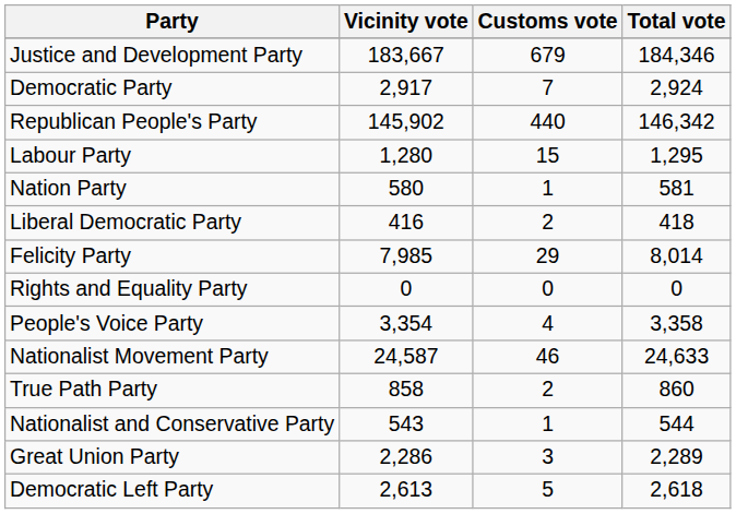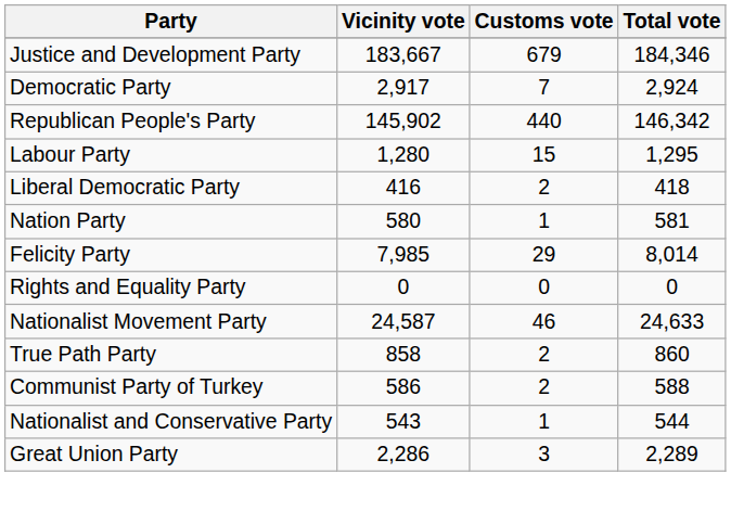 <table class="wikitable sortable">
 <tr>
 <th style="text-align:center;">Party</th>
 <th style="text-align:center;">Vicinity vote</th>
 <th style="text-align:center;">Customs vote</th>
 <th style="text-align:center;">Total vote</th>
 </tr>
 <tr>
 </tr>
 <tr>
 <td>Justice and Development Party</td>
 <td style="text-align:center;">183,667</td>
 <td style="text-align:center;">679</td>
 <td style="text-align:center;">184,346</td>
 </tr>
 <tr>
 <td>Democratic Party</td>
 <td style="text-align:center;">2,917</td>
 <td style="text-align:center;">7</td>
 <td style="text-align:center;">2,924</td>
 </tr>
 <tr>
 <td>Republican People's Party</td>
 <td style="text-align:center;">145,902</td>
 <td style="text-align:center;">440</td>
 <td style="text-align:center;">146,342</td>
 </tr>
 <tr>
 <td>Labour Party</td>
 <td style="text-align:center;">1,280</td>
 <td style="text-align:center;">15</td>
 <td style="text-align:center;">1,295</td>
 </tr>
 <tr>
+<td>Liberal Democratic Party</td>
+<td style="text-align:center;">416</td>
+<td style="text-align:center;">2</td>
+<td style="text-align:center;">418</td>
+</tr>
+<tr>
 <td>Nation Party</td>
 <td style="text-align:center;">580</td>
 <td style="text-align:center;">1</td>
 <td style="text-align:center;">581</td>
-</tr>
-<tr>
-<td>Liberal Democratic Party</td>
-<td style="text-align:center;">416</td>
-<td style="text-align:center;">2</td>
-<td style="text-align:center;">418</td>
 </tr>
 <tr>
 <td>Felicity Party</td>
 <td style="text-align:center;">7,985</td>
 <td style="text-align:center;">29</td>
 <td style="text-align:center;">8,014</td>
 </tr>
 <tr>
 <td>Rights and Equality Party</td>
 <td style="text-align:center;">0</td>
 <td style="text-align:center;">0</td>
 <td style="text-align:center;">0</td>
 </tr>
 <tr>
-<td>People's Voice Party</td>
-<td style="text-align:center;">3,354</td>
-<td style="text-align:center;">4</td>
-<td style="text-align:center;">3,358</td>
-</tr>
-<tr>
 <td>Nationalist Movement Party</td>
 <td style="text-align:center;">24,587</td>
 <td style="text-align:center;">46</td>
 <td style="text-align:center;">24,633</td>
 </tr>
 <tr>
 <td>True Path Party</td>
 <td style="text-align:center;">858</td>
 <td style="text-align:center;">2</td>
 <td style="text-align:center;">860</td>
+</tr>
+<tr>
+<td>Communist Party of Turkey</td>
+<td style="text-align:center;">586</td>
+<td style="text-align:center;">2</td>
+<td style="text-align:center;">588</td>
 </tr>
 <tr>
 <td>Nationalist and Conservative Party</td>
 <td style="text-align:center;">543</td>
 <td style="text-align:center;">1</td>
 <td style="text-align:center;">544</td>
 </tr>
 <tr>
 <td>Great Union Party</td>
 <td style="text-align:center;">2,286</td>
 <td style="text-align:center;">3</td>
 <td style="text-align:center;">2,289</td>
 </tr>
-<tr>
-<td>Democratic Left Party</td>
-<td style="text-align:center;">2,613</td>
-<td style="text-align:center;">5</td>
-<td style="text-align:center;">2,618</td>
-</tr>
 </table>
